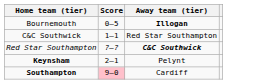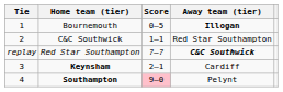 <table class="wikitable" style="text-align:center; font-size:85%">
 <tr>
+<th>Tie</th>
 <th>Home team (tier)</th>
 <th>Score</th>
 <th>Away team (tier)</th>
 <th></th>
 </tr>
 <tr>
+<td align="center">1</td>
 <td>Bournemouth</td>
 <td align="center">0–5</td>
 <td><strong>Illogan</strong></td>
 <td></td>
 </tr>
 <tr>
+<td align="center">2</td>
 <td>C&C Southwick</td>
 <td align="center">1–1 </td>
 <td>Red Star Southampton</td>
 <td></td>
 </tr>
 <tr>
+<td align="center"><em>replay</em></td>
 <td><em>Red Star Southampton</em></td>
 <td align="center"><em>?–?</em></td>
 <td><strong><em>C&C Southwick</em></strong></td>
 <td></td>
 </tr>
 <tr>
+<td align="center">3</td>
 <td><strong>Keynsham</strong></td>
 <td align="center">2–1</td>
+<td>Cardiff</td>
+<td></td>
+</tr>
+<tr>
+<td align="center">4</td>
+<td><strong>Southampton</strong></td>
+<td align="center" style="background: pink;">9–0</td>
 <td>Pelynt</td>
 <td></td>
 </tr>
-<tr>
-<td><strong>Southampton</strong></td>
-<td align="center" style="background: pink;">9–0</td>
-<td>Cardiff</td>
-<td></td>
-</tr>
 </table>
